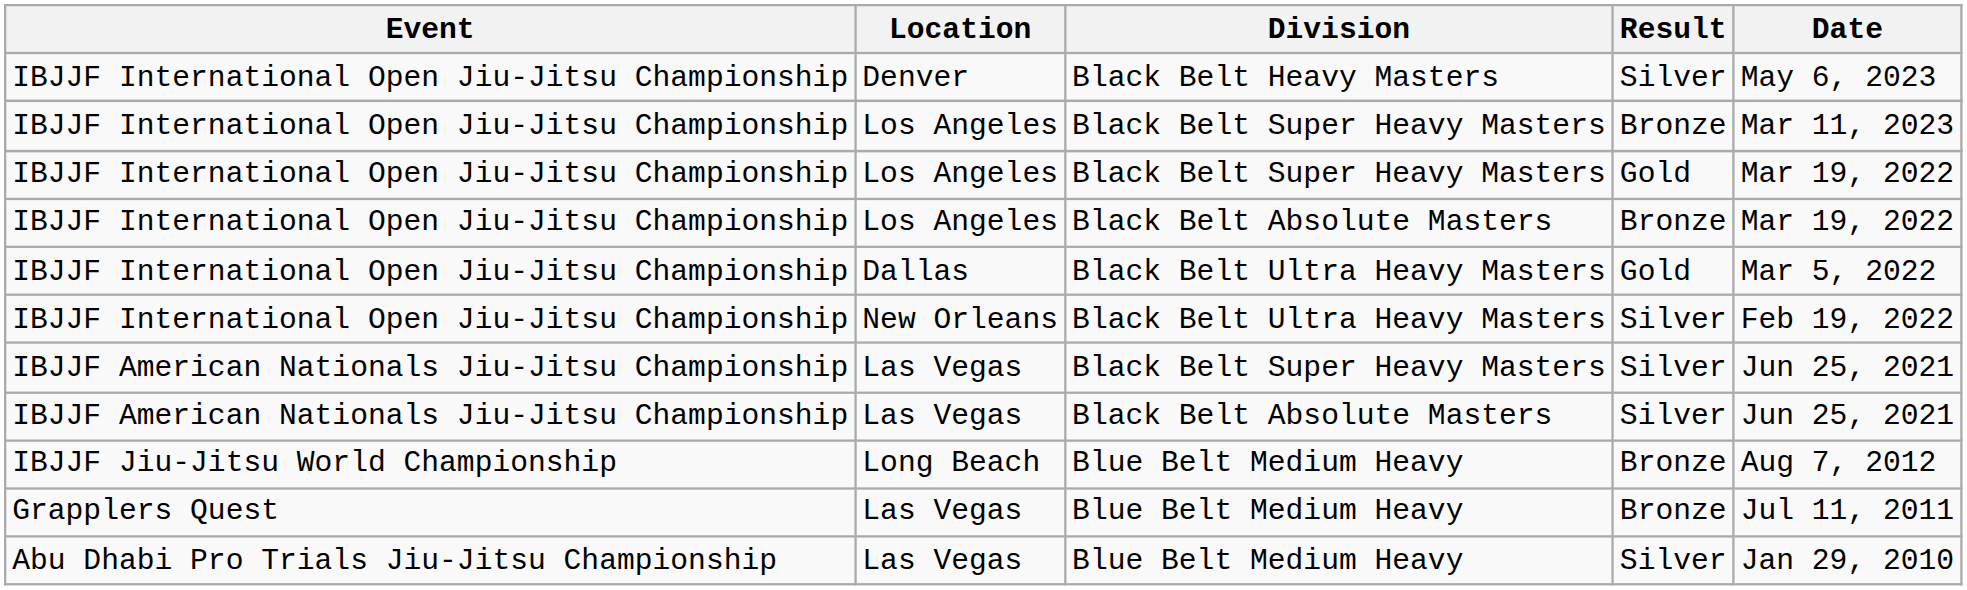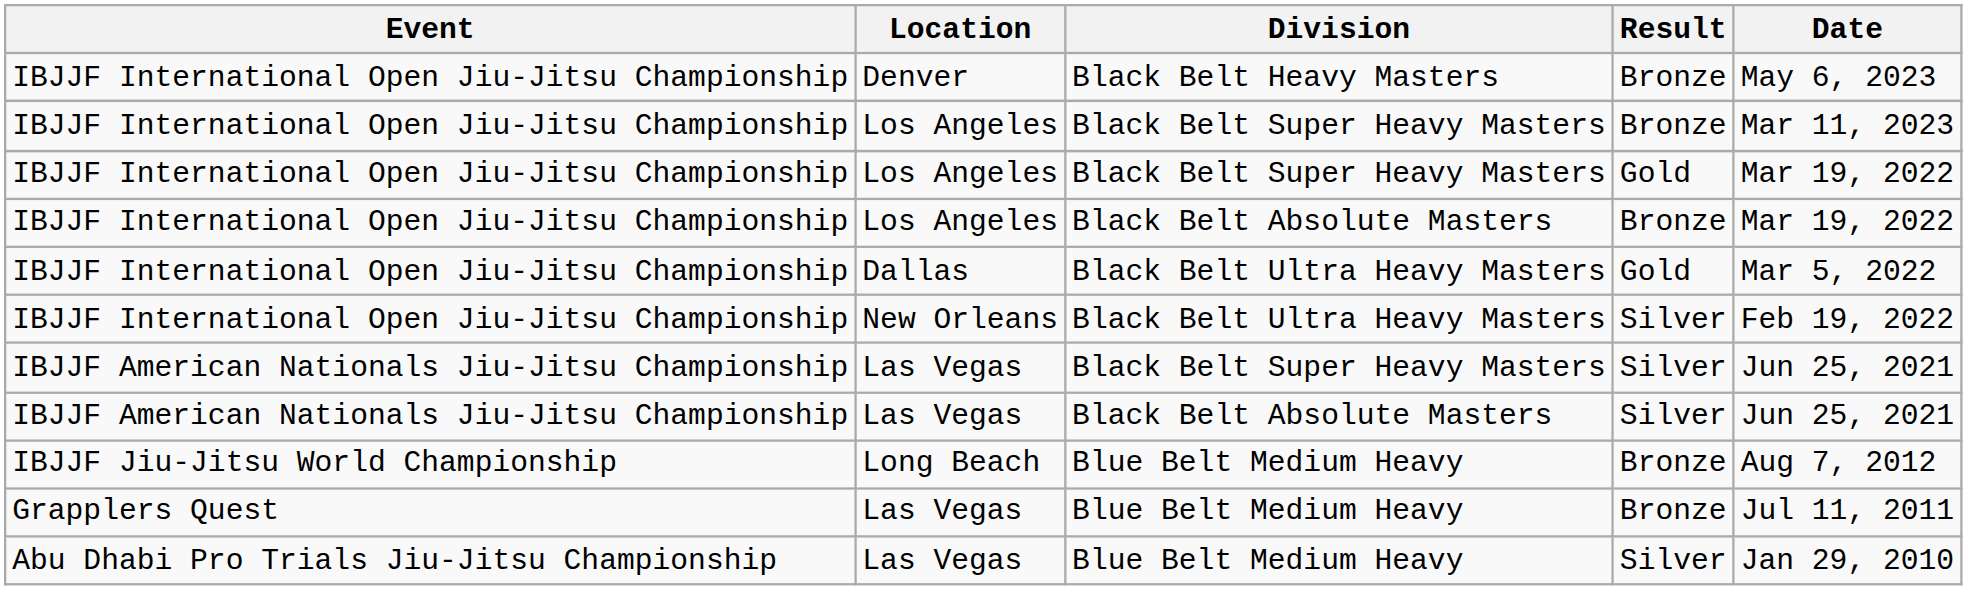 <table class="wikitable">
 <tr>
 <th>Event</th>
 <th>Location</th>
 <th>Division</th>
 <th>Result</th>
 <th>Date</th>
 </tr>
 <tr>
 <td>IBJJF International Open Jiu-Jitsu Championship</td>
 <td>Denver</td>
 <td>Black Belt Heavy Masters</td>
-<td>Silver</td>
+<td>Bronze</td>
 <td>May 6, 2023</td>
 </tr>
 <tr>
 </tr>
 <tr>
 <td>IBJJF International Open Jiu-Jitsu Championship</td>
 <td>Los Angeles</td>
 <td>Black Belt Super Heavy Masters</td>
 <td>Bronze</td>
 <td>Mar 11, 2023</td>
 </tr>
 <tr>
 </tr>
 <tr>
 <td>IBJJF International Open Jiu-Jitsu Championship</td>
 <td>Los Angeles</td>
 <td>Black Belt Super Heavy Masters</td>
 <td>Gold</td>
 <td>Mar 19, 2022</td>
 </tr>
 <tr>
 <td>IBJJF International Open Jiu-Jitsu Championship</td>
 <td>Los Angeles</td>
 <td>Black Belt Absolute Masters</td>
 <td>Bronze</td>
 <td>Mar 19, 2022</td>
 </tr>
 <tr>
 <td>IBJJF International Open Jiu-Jitsu Championship</td>
 <td>Dallas</td>
 <td>Black Belt Ultra Heavy Masters</td>
 <td>Gold</td>
 <td>Mar 5, 2022</td>
 </tr>
 <tr>
 <td>IBJJF International Open Jiu-Jitsu Championship</td>
 <td>New Orleans</td>
 <td>Black Belt Ultra Heavy Masters</td>
 <td>Silver</td>
 <td>Feb 19, 2022</td>
 </tr>
 <tr>
 <td>IBJJF American Nationals Jiu-Jitsu Championship</td>
 <td>Las Vegas</td>
 <td>Black Belt Super Heavy Masters</td>
 <td>Silver</td>
 <td>Jun 25, 2021</td>
 </tr>
 <tr>
 <td>IBJJF American Nationals Jiu-Jitsu Championship</td>
 <td>Las Vegas</td>
 <td>Black Belt Absolute Masters</td>
 <td>Silver</td>
 <td>Jun 25, 2021</td>
 </tr>
 <tr>
 <td>IBJJF Jiu-Jitsu World Championship</td>
 <td>Long Beach</td>
 <td>Blue Belt Medium Heavy</td>
 <td>Bronze</td>
 <td>Aug 7, 2012</td>
 </tr>
 <tr>
 <td>Grapplers Quest</td>
 <td>Las Vegas</td>
 <td>Blue Belt Medium Heavy</td>
 <td>Bronze</td>
 <td>Jul 11, 2011</td>
 </tr>
 <tr>
 <td>Abu Dhabi Pro Trials Jiu-Jitsu Championship</td>
 <td>Las Vegas</td>
 <td>Blue Belt Medium Heavy</td>
 <td>Silver</td>
 <td>Jan 29, 2010</td>
 </tr>
 </table>
